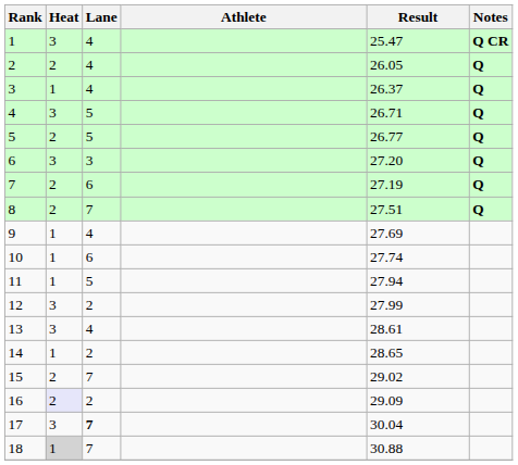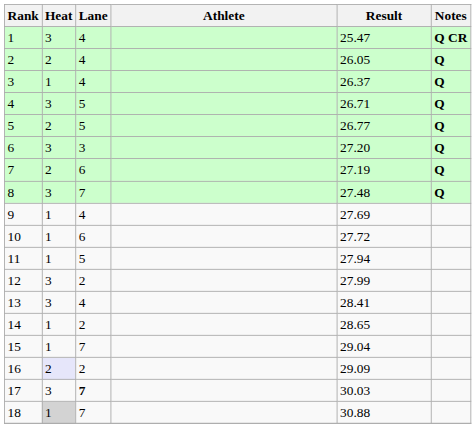 <table class="wikitable" style="font-size:95%" style="width:35em;" style="text-align:center">
 <tr>
 <th>Rank</th>
 <th>Heat</th>
 <th>Lane</th>
 <th width=250>Athlete</th>
 <th width=100>Result</th>
 <th>Notes</th>
 </tr>
 <tr bgcolor=ccffcc>
 <td>1</td>
 <td>3</td>
 <td>4</td>
 <td align=left></td>
 <td>25.47</td>
 <td><strong>Q CR</strong></td>
 </tr>
 <tr bgcolor=ccffcc>
 <td>2</td>
 <td>2</td>
 <td>4</td>
 <td align=left></td>
 <td>26.05</td>
 <td><strong>Q</strong></td>
 </tr>
 <tr bgcolor=ccffcc>
 <td>3</td>
 <td>1</td>
 <td>4</td>
 <td align=left></td>
 <td>26.37</td>
 <td><strong>Q</strong></td>
 </tr>
 <tr bgcolor=ccffcc>
 <td>4</td>
 <td>3</td>
 <td>5</td>
 <td align=left></td>
 <td>26.71</td>
 <td><strong>Q</strong></td>
 </tr>
 <tr bgcolor=ccffcc>
 <td>5</td>
 <td>2</td>
 <td>5</td>
 <td align=left></td>
 <td>26.77</td>
 <td><strong>Q</strong></td>
 </tr>
 <tr bgcolor=ccffcc>
 <td>6</td>
 <td>3</td>
 <td>3</td>
 <td align=left></td>
 <td>27.20</td>
 <td><strong>Q</strong></td>
 </tr>
 <tr bgcolor=ccffcc>
 <td>7</td>
 <td>2</td>
 <td>6</td>
 <td align=left></td>
 <td>27.19</td>
 <td><strong>Q</strong></td>
 </tr>
 <tr bgcolor=ccffcc>
 <td>8</td>
-<td>2</td>
+<td>3</td>
 <td>7</td>
 <td align=left></td>
-<td>27.51</td>
+<td>27.48</td>
 <td><strong>Q</strong></td>
 </tr>
 <tr>
 <td>9</td>
 <td>1</td>
 <td>4</td>
 <td align=left></td>
 <td>27.69</td>
 <td></td>
 </tr>
 <tr>
 <td>10</td>
 <td>1</td>
 <td>6</td>
 <td align=left></td>
-<td>27.74</td>
+<td>27.72</td>
 <td></td>
 </tr>
 <tr>
 <td>11</td>
 <td>1</td>
 <td>5</td>
 <td align=left></td>
 <td>27.94</td>
 <td></td>
 </tr>
 <tr>
 <td>12</td>
 <td>3</td>
 <td>2</td>
 <td align=left></td>
 <td>27.99</td>
 <td></td>
 </tr>
 <tr>
 <td>13</td>
 <td>3</td>
 <td>4</td>
 <td align=left></td>
-<td>28.61</td>
+<td>28.41</td>
 <td></td>
 </tr>
 <tr>
 <td>14</td>
 <td>1</td>
 <td>2</td>
 <td align=left></td>
 <td>28.65</td>
 <td></td>
 </tr>
 <tr>
 <td>15</td>
-<td>2</td>
+<td>1</td>
 <td>7</td>
 <td align=left></td>
-<td>29.02</td>
+<td>29.04</td>
 <td></td>
 </tr>
 <tr>
 <td>16</td>
 <td style="background: lavender;">2</td>
 <td>2</td>
 <td align=left></td>
 <td>29.09</td>
 <td></td>
 </tr>
 <tr>
 <td>17</td>
 <td>3</td>
 <td><strong>7</strong></td>
 <td align=left></td>
-<td>30.04</td>
+<td>30.03</td>
 <td></td>
 </tr>
 <tr>
 <td>18</td>
 <td style="background: lightgrey;">1</td>
 <td>7</td>
 <td align=left></td>
 <td>30.88</td>
 <td></td>
 </tr>
 <tr>
 </tr>
 </table>
